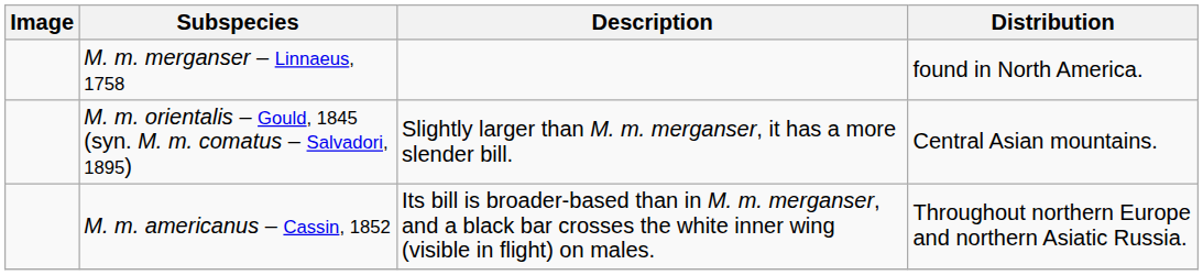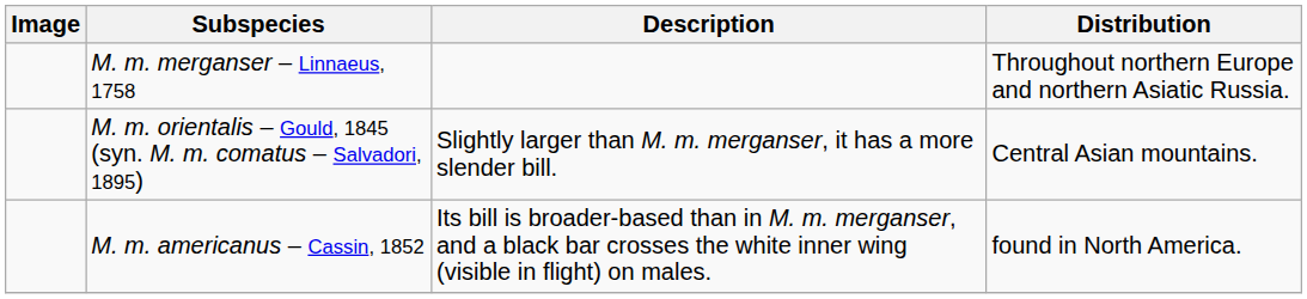 <table class="wikitable">
 <tr>
 <th>Image</th>
 <th>Subspecies</th>
 <th>Description</th>
 <th>Distribution</th>
 </tr>
 <tr>
 <td></td>
 <td><em>M. m. merganser</em> – <small><a href='#'>Linnaeus</a>, 1758</small></td>
 <td></td>
-<td>found in North America.</td>
+<td>Throughout northern Europe and northern Asiatic Russia.</td>
 </tr>
 <tr>
 <td></td>
 <td><em>M. m. orientalis</em> – <small><a href='#'>Gould</a>, 1845</small> (syn. <em>M. m. comatus</em> – <small><a href='#'>Salvadori</a>, 1895</small>)</td>
 <td>Slightly larger than <em>M. m. merganser</em>, it has a more slender bill.</td>
 <td>Central Asian mountains.</td>
 </tr>
 <tr>
 <td></td>
 <td><em>M. m. americanus</em> – <small><a href='#'>Cassin</a>, 1852</small></td>
 <td>Its bill is broader-based than in <em>M. m. merganser</em>, and a black bar crosses the white inner wing (visible in flight) on males.</td>
-<td>Throughout northern Europe and northern Asiatic Russia.</td>
+<td>found in North America.</td>
 </tr>
 <tr>
 </tr>
 </table>
